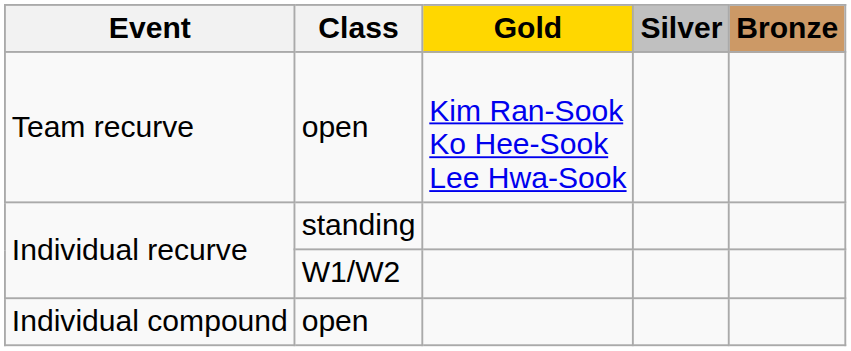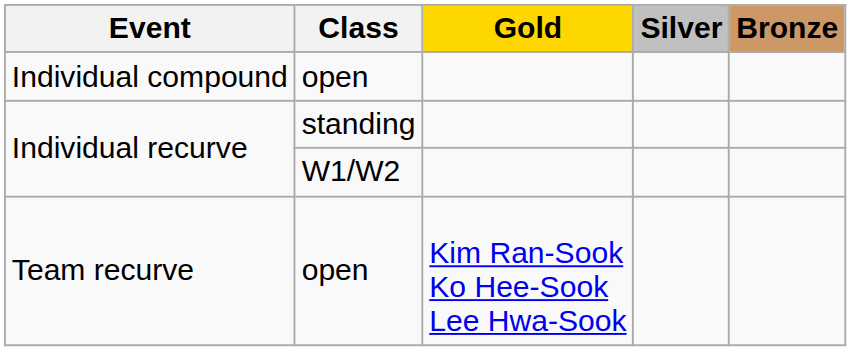 <table class=wikitable>
 <tr>
 <th rowspan="1">Event</th>
 <th rowspan="1">Class</th>
 <th rowspan="1" style="background:gold;">Gold</th>
 <th colspan="1" style="background:silver;">Silver</th>
 <th colspan="1" style="background:#CC9966;">Bronze</th>
 </tr>
 <tr>
-<td rowspan="1">Team recurve</td>
+<td rowspan="1">Individual compound</td>
 <td>open</td>
-<td> <br> <a href='#'>Kim Ran-Sook</a> <br> <a href='#'>Ko Hee-Sook</a> <br> <a href='#'>Lee Hwa-Sook</a></td>
+<td></td>
 <td></td>
 <td></td>
 </tr>
 <tr>
 <td rowspan="2">Individual recurve</td>
 <td>standing</td>
 <td></td>
 <td></td>
 <td></td>
 </tr>
 <tr>
 <td>W1/W2</td>
 <td></td>
 <td></td>
 <td></td>
 </tr>
 <tr>
-<td rowspan="1">Individual compound</td>
+<td rowspan="1">Team recurve</td>
 <td>open</td>
-<td></td>
+<td> <br> <a href='#'>Kim Ran-Sook</a> <br> <a href='#'>Ko Hee-Sook</a> <br> <a href='#'>Lee Hwa-Sook</a></td>
 <td></td>
 <td></td>
 </tr>
 </table>
